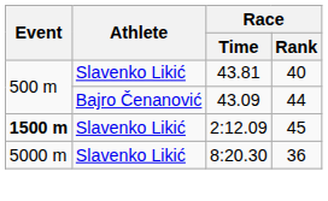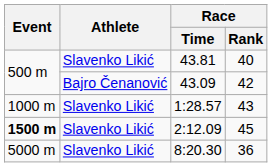 <table class="wikitable" border="1" style="font-size:90%">
 <tr>
 <th rowspan=2>Event</th>
 <th rowspan=2>Athlete</th>
 <th colspan=2>Race</th>
 </tr>
 <tr>
 <th>Time</th>
 <th>Rank</th>
 </tr>
 <tr>
 <td rowspan=2>500 m</td>
 <td><a href='#'>Slavenko Likić</a></td>
 <td align=center>43.81</td>
 <td align=center>40</td>
 </tr>
 <tr>
 <td><a href='#'>Bajro Čenanović</a></td>
 <td align=center>43.09</td>
-<td align=center>44</td>
+<td align=center>42</td>
+</tr>
+<tr>
+<td>1000 m</td>
+<td><a href='#'>Slavenko Likić</a></td>
+<td align=center>1:28.57</td>
+<td align=center>43</td>
 </tr>
 <tr>
 <td><strong>1500 m</strong></td>
 <td><a href='#'>Slavenko Likić</a></td>
 <td align=center>2:12.09</td>
 <td align=center>45</td>
 </tr>
 <tr>
 <td>5000 m</td>
 <td><a href='#'>Slavenko Likić</a></td>
 <td align=center>8:20.30</td>
 <td align=center>36</td>
 </tr>
 </table>
